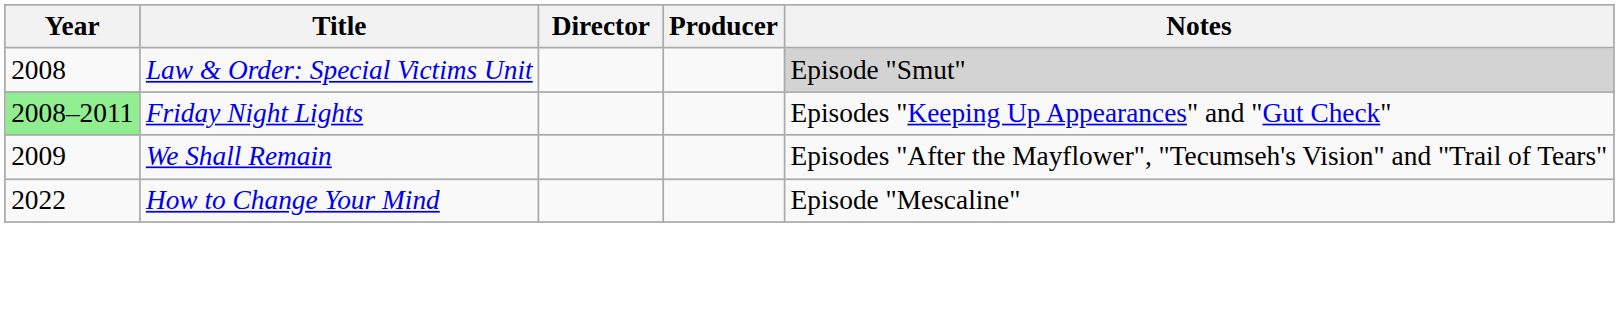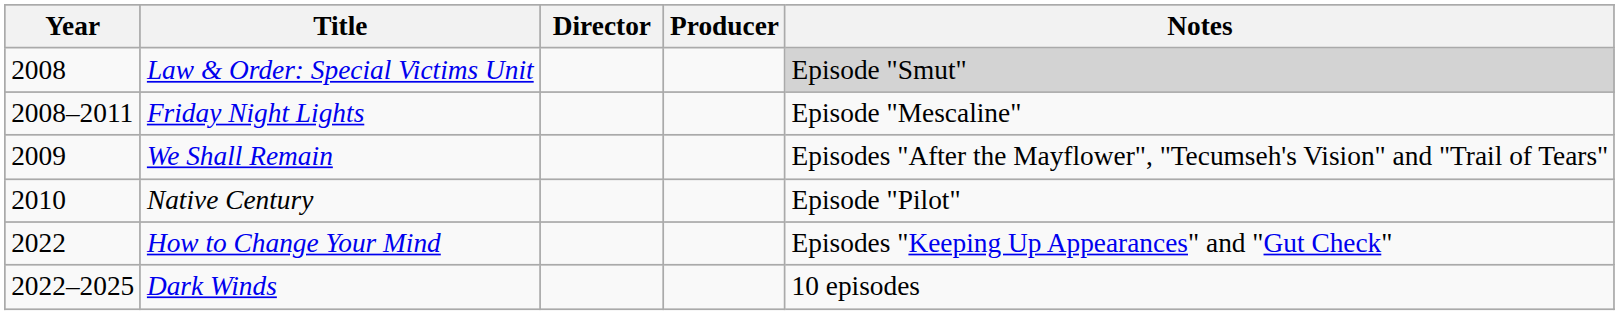 <table class="wikitable">
 <tr>
 <th>Year</th>
 <th>Title</th>
 <th width=65>Director</th>
 <th>Producer</th>
 <th>Notes</th>
 </tr>
 <tr>
 <td>2008</td>
 <td><em><a href='#'>Law & Order: Special Victims Unit</a></em></td>
 <td></td>
 <td></td>
 <td style="background: lightgrey;">Episode "Smut"</td>
 </tr>
 <tr>
-<td style="background: lightgreen;">2008–2011</td>
+<td>2008–2011</td>
 <td><em><a href='#'>Friday Night Lights</a></em></td>
 <td></td>
 <td></td>
-<td>Episodes "<a href='#'>Keeping Up Appearances</a>" and "<a href='#'>Gut Check</a>"</td>
+<td>Episode "Mescaline"</td>
 </tr>
 <tr>
 <td>2009</td>
 <td><em><a href='#'>We Shall Remain</a></em></td>
 <td></td>
 <td></td>
 <td>Episodes "After the Mayflower", "Tecumseh's Vision" and "Trail of Tears"</td>
 </tr>
 <tr>
+<td>2010</td>
+<td><em>Native Century</em></td>
+<td></td>
+<td></td>
+<td>Episode "Pilot"</td>
+</tr>
+<tr>
 <td>2022</td>
 <td><em><a href='#'>How to Change Your Mind</a></em></td>
 <td></td>
 <td></td>
-<td>Episode "Mescaline"</td>
+<td>Episodes "<a href='#'>Keeping Up Appearances</a>" and "<a href='#'>Gut Check</a>"</td>
+</tr>
+<tr>
+<td>2022–2025</td>
+<td><em><a href='#'>Dark Winds</a></em></td>
+<td></td>
+<td></td>
+<td>10 episodes</td>
 </tr>
 </table>
